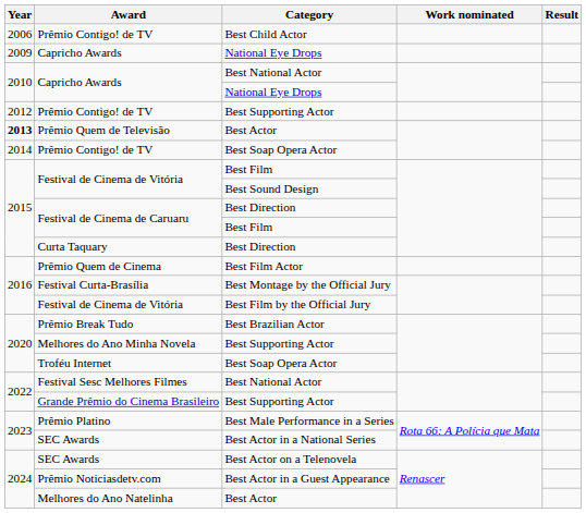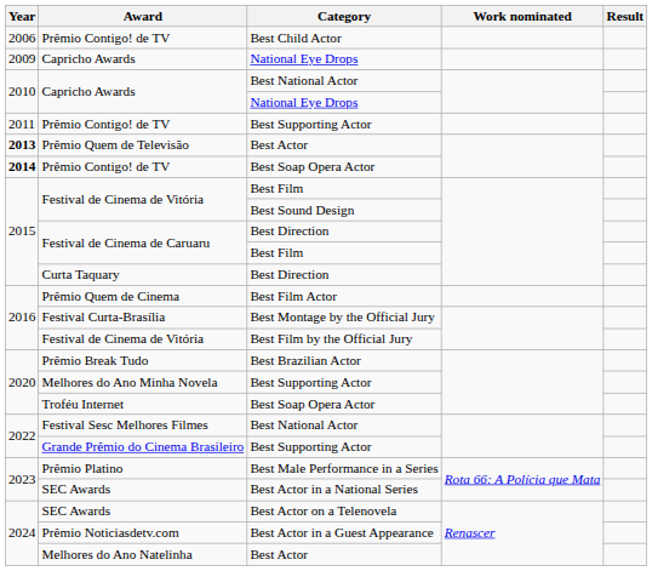 <table class="wikitable">
 <tr>
 <th>Year</th>
 <th>Award</th>
 <th>Category</th>
 <th>Work nominated</th>
 <th>Result</th>
 </tr>
 <tr>
 <td>2006</td>
 <td>Prêmio Contigo! de TV</td>
 <td>Best Child Actor</td>
 <td></td>
 <td></td>
 </tr>
 <tr>
 <td>2009</td>
 <td>Capricho Awards</td>
 <td><a href='#'>National Eye Drops</a></td>
 <td></td>
 <td></td>
 </tr>
 <tr>
 <td rowspan="2">2010</td>
 <td rowspan="2">Capricho Awards</td>
 <td>Best National Actor</td>
 <td rowspan="2"></td>
 <td></td>
 </tr>
 <tr>
 <td><a href='#'>National Eye Drops</a></td>
 <td></td>
 </tr>
 <tr>
-<td>2012</td>
+<td>2011</td>
 <td>Prêmio Contigo! de TV</td>
 <td>Best Supporting Actor</td>
 <td></td>
 <td></td>
 </tr>
 <tr>
 <td><strong>2013</strong></td>
 <td>Prêmio Quem de Televisão</td>
 <td>Best Actor</td>
 <td rowspan="2"></td>
 <td></td>
 </tr>
 <tr>
-<td>2014</td>
+<td><strong>2014</strong></td>
 <td>Prêmio Contigo! de TV</td>
 <td>Best Soap Opera Actor</td>
 <td></td>
 </tr>
 <tr>
 <td rowspan="5">2015</td>
 <td rowspan="2">Festival de Cinema de Vitória</td>
 <td>Best Film</td>
 <td rowspan="5"></td>
 <td></td>
 </tr>
 <tr>
 <td>Best Sound Design</td>
 <td></td>
 </tr>
 <tr>
 <td rowspan="2">Festival de Cinema de Caruaru</td>
 <td>Best Direction</td>
 <td></td>
 </tr>
 <tr>
 <td>Best Film</td>
 <td></td>
 </tr>
 <tr>
 <td>Curta Taquary</td>
 <td>Best Direction</td>
 <td></td>
 </tr>
 <tr>
 <td rowspan="3">2016</td>
 <td>Prêmio Quem de Cinema</td>
 <td>Best Film Actor</td>
 <td></td>
 <td></td>
 </tr>
 <tr>
 <td>Festival Curta-Brasília</td>
 <td>Best Montage by the Official Jury</td>
 <td rowspan="2"></td>
 <td></td>
 </tr>
 <tr>
 <td>Festival de Cinema de Vitória</td>
 <td>Best Film by the Official Jury</td>
 <td></td>
 </tr>
 <tr>
 <td rowspan="3">2020</td>
 <td>Prêmio Break Tudo</td>
 <td>Best Brazilian Actor</td>
 <td rowspan="3"></td>
 <td></td>
 </tr>
 <tr>
 <td>Melhores do Ano Minha Novela</td>
 <td>Best Supporting Actor</td>
 <td></td>
 </tr>
 <tr>
 <td>Troféu Internet</td>
 <td>Best Soap Opera Actor</td>
 <td></td>
 </tr>
 <tr>
 <td rowspan="2">2022</td>
 <td>Festival Sesc Melhores Filmes</td>
 <td>Best National Actor</td>
 <td rowspan="2"></td>
 <td></td>
 </tr>
 <tr>
 <td><a href='#'>Grande Prêmio do Cinema Brasileiro</a></td>
 <td>Best Supporting Actor</td>
 <td></td>
 </tr>
 <tr>
 <td rowspan="2">2023</td>
 <td>Prêmio Platino</td>
 <td>Best Male Performance in a Series</td>
 <td rowspan="2"><em><a href='#'>Rota 66: A Polícia que Mata</a></em></td>
 <td></td>
 </tr>
 <tr>
 <td>SEC Awards</td>
 <td>Best Actor in a National Series</td>
 <td></td>
 </tr>
 <tr>
 <td rowspan="3">2024</td>
 <td>SEC Awards</td>
 <td>Best Actor on a Telenovela</td>
 <td rowspan="3"><em><a href='#'>Renascer</a></em></td>
 <td></td>
 </tr>
 <tr>
 <td>Prêmio Noticiasdetv.com</td>
 <td>Best Actor in a Guest Appearance</td>
 <td></td>
 </tr>
 <tr>
 <td>Melhores do Ano Natelinha</td>
 <td>Best Actor</td>
 <td></td>
 </tr>
 </table>
